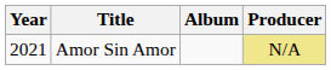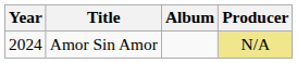 <table class="wikitable plainrowheaders" style="text-align:center;">
 <tr>
 <th>Year</th>
 <th>Title</th>
 <th>Album</th>
 <th>Producer</th>
 </tr>
 <tr>
-<td>2021</td>
+<td>2024</td>
 <td>Amor Sin Amor</td>
 <td></td>
 <td style="background: khaki;">N/A</td>
 </tr>
 </table>
